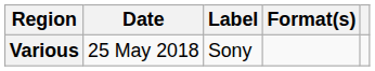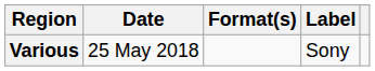 <table class="wikitable plainrowheaders">
 <tr>
 <th scope="col">Region</th>
 <th scope="col">Date</th>
+<th scope="col">Format(s)</th>
 <th scope="col">Label</th>
-<th scope="col">Format(s)</th>
 <th scope="col"></th>
 </tr>
 <tr>
 <th scope="row">Various</th>
 <td>25 May 2018</td>
+<td></td>
 <td>Sony</td>
-<td></td>
 <td></td>
 </tr>
 </table>
